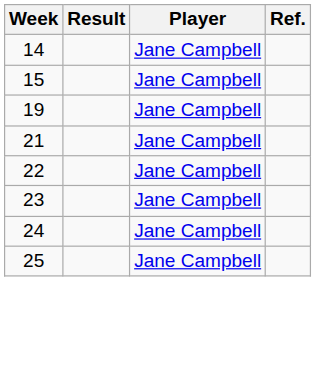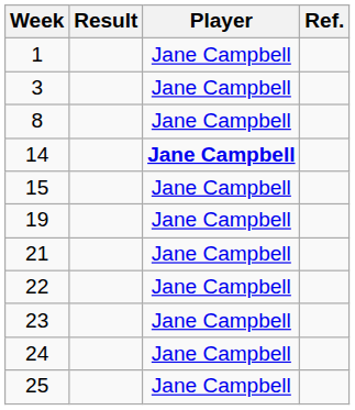 <table class=wikitable style="text-align: center;">
 <tr>
 <th>Week</th>
 <th>Result</th>
 <th>Player</th>
 <th>Ref.</th>
 </tr>
 <tr>
+<td>1</td>
+<td></td>
+<td> <a href='#'>Jane Campbell</a></td>
+<td></td>
+</tr>
+<tr>
+<td>3</td>
+<td></td>
+<td> <a href='#'>Jane Campbell</a></td>
+<td></td>
+</tr>
+<tr>
+<td>8</td>
+<td></td>
+<td> <a href='#'>Jane Campbell</a></td>
+<td></td>
+</tr>
+<tr>
 <td>14</td>
 <td></td>
-<td> <a href='#'>Jane Campbell</a></td>
+<td><strong> <a href='#'>Jane Campbell</a></strong></td>
 <td></td>
 </tr>
 <tr>
 <td>15</td>
 <td></td>
 <td> <a href='#'>Jane Campbell</a></td>
 <td></td>
 </tr>
 <tr>
 <td>19</td>
 <td></td>
 <td> <a href='#'>Jane Campbell</a></td>
 <td></td>
 </tr>
 <tr>
 <td>21</td>
 <td></td>
 <td> <a href='#'>Jane Campbell</a></td>
 <td></td>
 </tr>
 <tr>
 <td>22</td>
 <td></td>
 <td> <a href='#'>Jane Campbell</a></td>
 <td></td>
 </tr>
 <tr>
 <td>23</td>
 <td></td>
 <td> <a href='#'>Jane Campbell</a></td>
 <td></td>
 </tr>
 <tr>
 <td>24</td>
 <td></td>
 <td> <a href='#'>Jane Campbell</a></td>
 <td></td>
 </tr>
 <tr>
 <td>25</td>
 <td></td>
 <td> <a href='#'>Jane Campbell</a></td>
 <td></td>
 </tr>
 </table>
